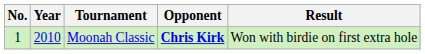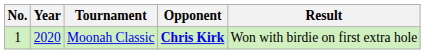 <table class="wikitable" style="font-size:95%;">
 <tr>
 <th>No.</th>
 <th>Year</th>
 <th>Tournament</th>
 <th>Opponent</th>
 <th>Result</th>
 </tr>
 <tr style="background:#D0F0C0;">
 <td align=center>1</td>
-<td><a href='#'>2010</a></td>
+<td><a href='#'>2020</a></td>
 <td><a href='#'>Moonah Classic</a></td>
 <td><strong> <a href='#'>Chris Kirk</a></strong></td>
 <td>Won with birdie on first extra hole</td>
 </tr>
 </table>
